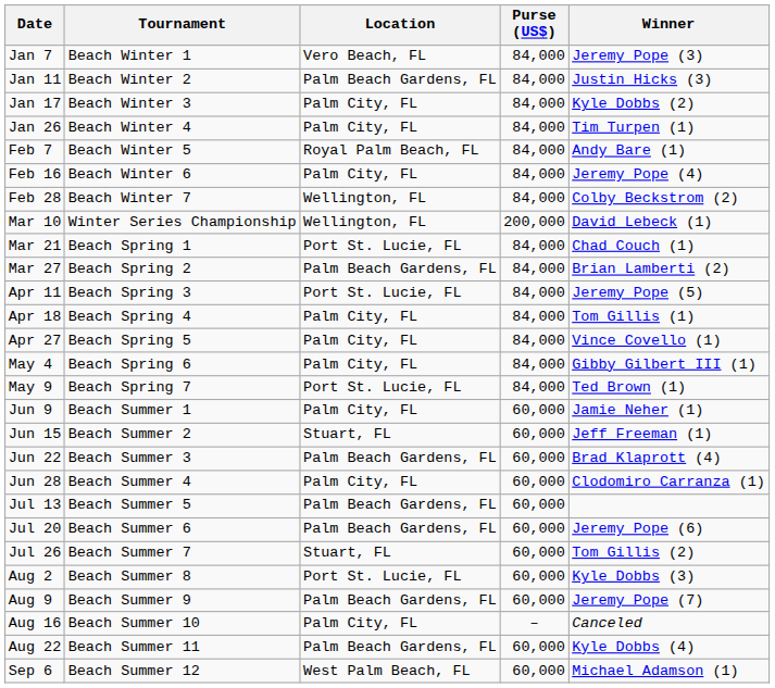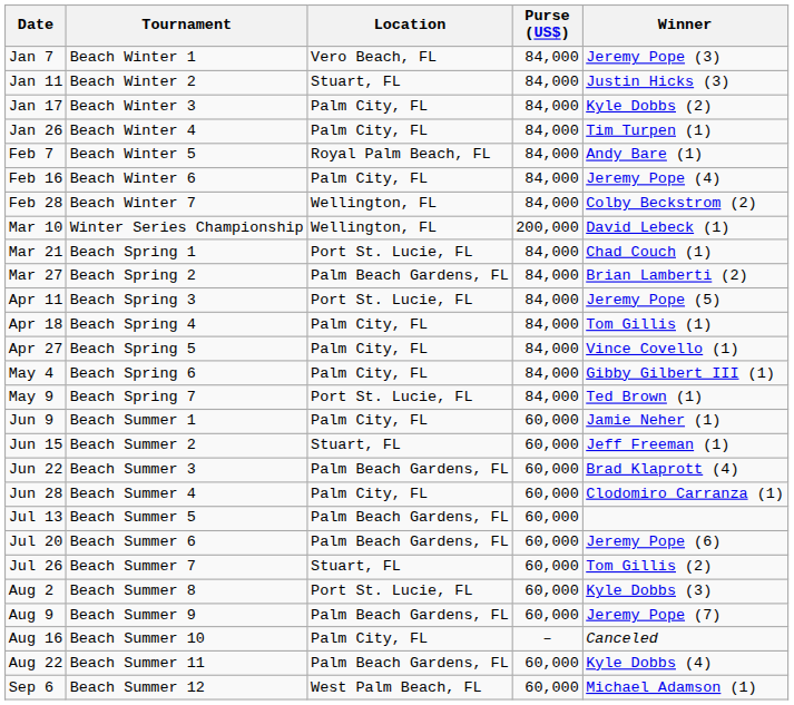 <table class="wikitable" style="font-size:95%">
 <tr>
 <th>Date</th>
 <th>Tournament</th>
 <th>Location</th>
 <th>Purse<br>(<a href='#'>US$</a>)</th>
 <th>Winner</th>
 </tr>
 <tr>
 <td>Jan 7</td>
 <td>Beach Winter 1</td>
 <td>Vero Beach, FL</td>
 <td align=right>84,000</td>
 <td> <a href='#'>Jeremy Pope</a> (3)</td>
 </tr>
 <tr>
 <td>Jan 11</td>
 <td>Beach Winter 2</td>
-<td>Palm Beach Gardens, FL</td>
+<td>Stuart, FL</td>
 <td align=right>84,000</td>
 <td> <a href='#'>Justin Hicks</a> (3)</td>
 </tr>
 <tr>
 <td>Jan 17</td>
 <td>Beach Winter 3</td>
 <td>Palm City, FL</td>
 <td align=right>84,000</td>
 <td> <a href='#'>Kyle Dobbs</a> (2)</td>
 </tr>
 <tr>
 <td>Jan 26</td>
 <td>Beach Winter 4</td>
 <td>Palm City, FL</td>
 <td align=right>84,000</td>
 <td> <a href='#'>Tim Turpen</a> (1)</td>
 </tr>
 <tr>
 <td>Feb 7</td>
 <td>Beach Winter 5</td>
 <td>Royal Palm Beach, FL</td>
 <td align=right>84,000</td>
 <td> <a href='#'>Andy Bare</a> (1)</td>
 </tr>
 <tr>
 <td>Feb 16</td>
 <td>Beach Winter 6</td>
 <td>Palm City, FL</td>
 <td align=right>84,000</td>
 <td> <a href='#'>Jeremy Pope</a> (4)</td>
 </tr>
 <tr>
 <td>Feb 28</td>
 <td>Beach Winter 7</td>
 <td>Wellington, FL</td>
 <td align=right>84,000</td>
 <td> <a href='#'>Colby Beckstrom</a> (2)</td>
 </tr>
 <tr>
 <td>Mar 10</td>
 <td>Winter Series Championship</td>
 <td>Wellington, FL</td>
 <td align=right>200,000</td>
 <td> <a href='#'>David Lebeck</a> (1)</td>
 </tr>
 <tr>
 <td>Mar 21</td>
 <td>Beach Spring 1</td>
 <td>Port St. Lucie, FL</td>
 <td align=right>84,000</td>
 <td> <a href='#'>Chad Couch</a> (1)</td>
 </tr>
 <tr>
 <td>Mar 27</td>
 <td>Beach Spring 2</td>
 <td>Palm Beach Gardens, FL</td>
 <td align=right>84,000</td>
 <td> <a href='#'>Brian Lamberti</a> (2)</td>
 </tr>
 <tr>
 <td>Apr 11</td>
 <td>Beach Spring 3</td>
 <td>Port St. Lucie, FL</td>
 <td align=right>84,000</td>
 <td> <a href='#'>Jeremy Pope</a> (5)</td>
 </tr>
 <tr>
 <td>Apr 18</td>
 <td>Beach Spring 4</td>
 <td>Palm City, FL</td>
 <td align=right>84,000</td>
 <td> <a href='#'>Tom Gillis</a> (1)</td>
 </tr>
 <tr>
 <td>Apr 27</td>
 <td>Beach Spring 5</td>
 <td>Palm City, FL</td>
 <td align=right>84,000</td>
 <td> <a href='#'>Vince Covello</a> (1)</td>
 </tr>
 <tr>
 <td>May 4</td>
 <td>Beach Spring 6</td>
 <td>Palm City, FL</td>
 <td align=right>84,000</td>
 <td> <a href='#'>Gibby Gilbert III</a> (1)</td>
 </tr>
 <tr>
 <td>May 9</td>
 <td>Beach Spring 7</td>
 <td>Port St. Lucie, FL</td>
 <td align=right>84,000</td>
 <td> <a href='#'>Ted Brown</a> (1)</td>
 </tr>
 <tr>
 <td>Jun 9</td>
 <td>Beach Summer 1</td>
 <td>Palm City, FL</td>
 <td align=right>60,000</td>
 <td> <a href='#'>Jamie Neher</a> (1)</td>
 </tr>
 <tr>
 <td>Jun 15</td>
 <td>Beach Summer 2</td>
 <td>Stuart, FL</td>
 <td align=right>60,000</td>
 <td> <a href='#'>Jeff Freeman</a> (1)</td>
 </tr>
 <tr>
 <td>Jun 22</td>
 <td>Beach Summer 3</td>
 <td>Palm Beach Gardens, FL</td>
 <td align=right>60,000</td>
 <td> <a href='#'>Brad Klaprott</a> (4)</td>
 </tr>
 <tr>
 <td>Jun 28</td>
 <td>Beach Summer 4</td>
 <td>Palm City, FL</td>
 <td align=right>60,000</td>
 <td> <a href='#'>Clodomiro Carranza</a> (1)</td>
 </tr>
 <tr>
 <td>Jul 13</td>
 <td>Beach Summer 5</td>
 <td>Palm Beach Gardens, FL</td>
 <td align=right>60,000</td>
 <td></td>
 </tr>
 <tr>
 <td>Jul 20</td>
 <td>Beach Summer 6</td>
 <td>Palm Beach Gardens, FL</td>
 <td align=right>60,000</td>
 <td> <a href='#'>Jeremy Pope</a> (6)</td>
 </tr>
 <tr>
 <td>Jul 26</td>
 <td>Beach Summer 7</td>
 <td>Stuart, FL</td>
 <td align=right>60,000</td>
 <td> <a href='#'>Tom Gillis</a> (2)</td>
 </tr>
 <tr>
 <td>Aug 2</td>
 <td>Beach Summer 8</td>
 <td>Port St. Lucie, FL</td>
 <td align=right>60,000</td>
 <td> <a href='#'>Kyle Dobbs</a> (3)</td>
 </tr>
 <tr>
 <td>Aug 9</td>
 <td>Beach Summer 9</td>
 <td>Palm Beach Gardens, FL</td>
 <td align=right>60,000</td>
 <td> <a href='#'>Jeremy Pope</a> (7)</td>
 </tr>
 <tr>
 <td>Aug 16</td>
 <td>Beach Summer 10</td>
 <td>Palm City, FL</td>
 <td align=center>–</td>
 <td><em>Canceled</em></td>
 </tr>
 <tr>
 <td>Aug 22</td>
 <td>Beach Summer 11</td>
 <td>Palm Beach Gardens, FL</td>
 <td align=right>60,000</td>
 <td> <a href='#'>Kyle Dobbs</a> (4)</td>
 </tr>
 <tr>
 <td>Sep 6</td>
 <td>Beach Summer 12</td>
 <td>West Palm Beach, FL</td>
 <td align=right>60,000</td>
 <td> <a href='#'>Michael Adamson</a> (1)</td>
 </tr>
 </table>
